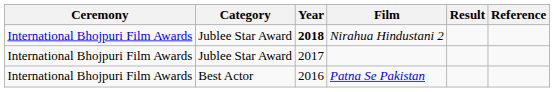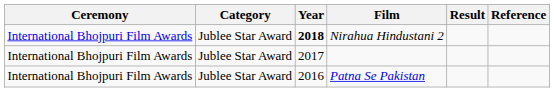 <table class="wikitable">
 <tr>
 <th>Ceremony</th>
 <th>Category</th>
 <th>Year</th>
 <th>Film</th>
 <th>Result</th>
 <th>Reference</th>
 </tr>
 <tr>
 <td><a href='#'>International Bhojpuri Film Awards</a></td>
 <td>Jublee Star Award</td>
 <td><strong>2018</strong></td>
 <td><em>Nirahua Hindustani 2</em></td>
 <td></td>
 <td></td>
 </tr>
 <tr>
 <td>International Bhojpuri Film Awards</td>
 <td>Jublee Star Award</td>
 <td>2017</td>
 <td></td>
 <td></td>
 <td></td>
 </tr>
 <tr>
 <td>International Bhojpuri Film Awards</td>
-<td>Best Actor</td>
+<td>Jublee Star Award</td>
 <td>2016</td>
 <td><em><a href='#'>Patna Se Pakistan</a></em></td>
 <td></td>
 <td></td>
 </tr>
 </table>
